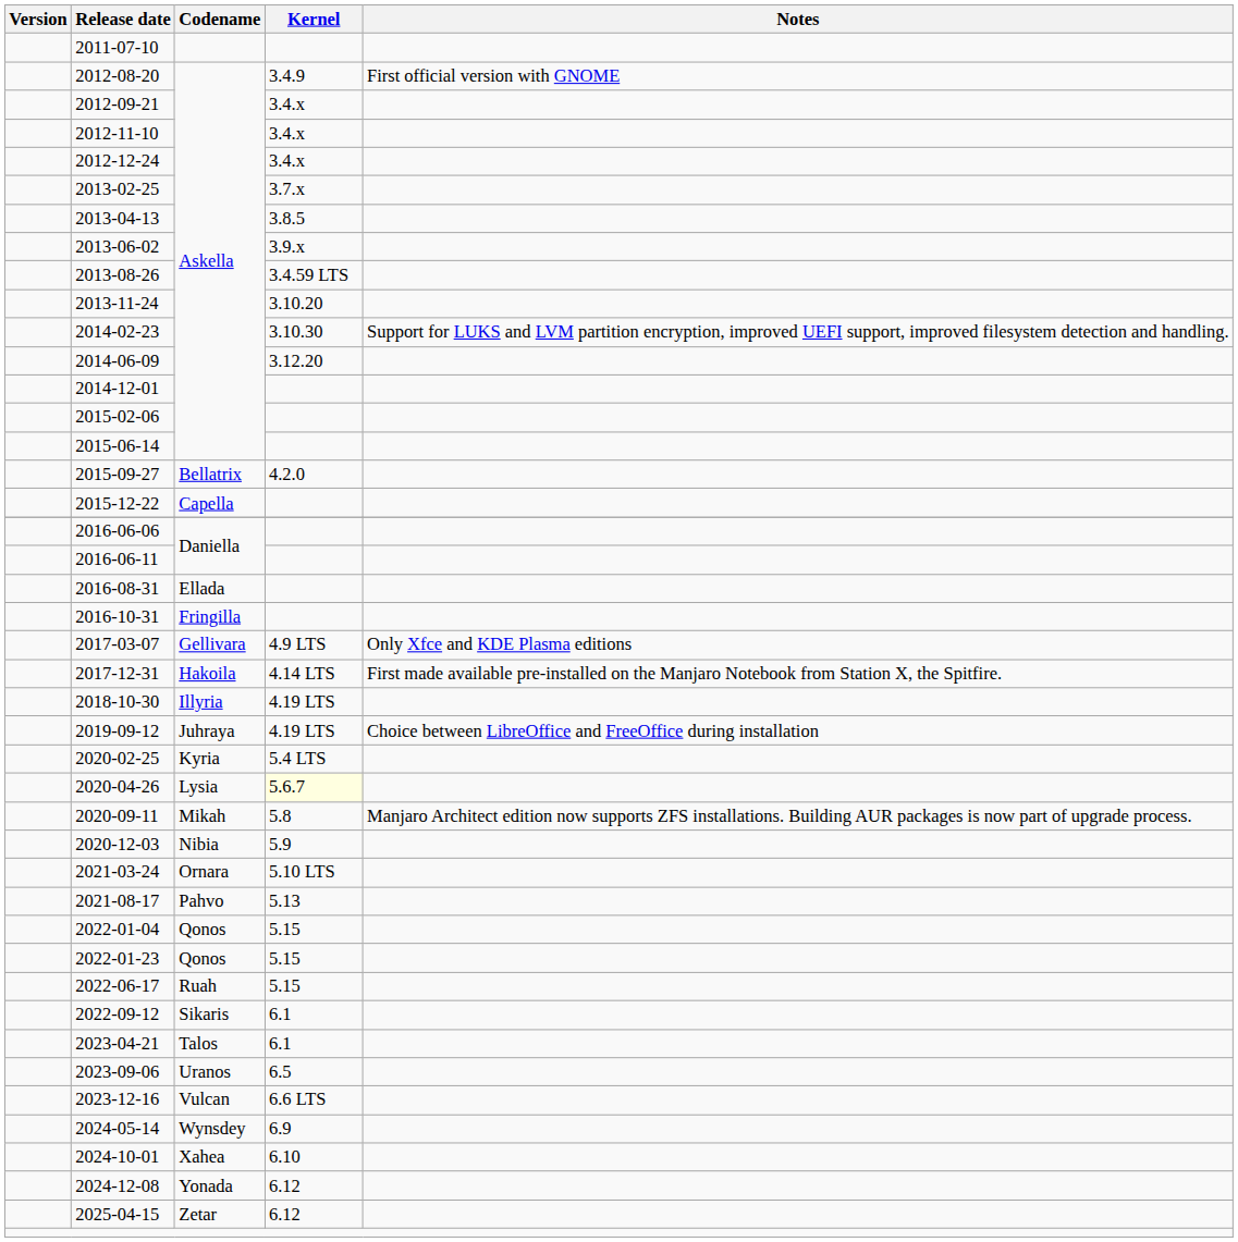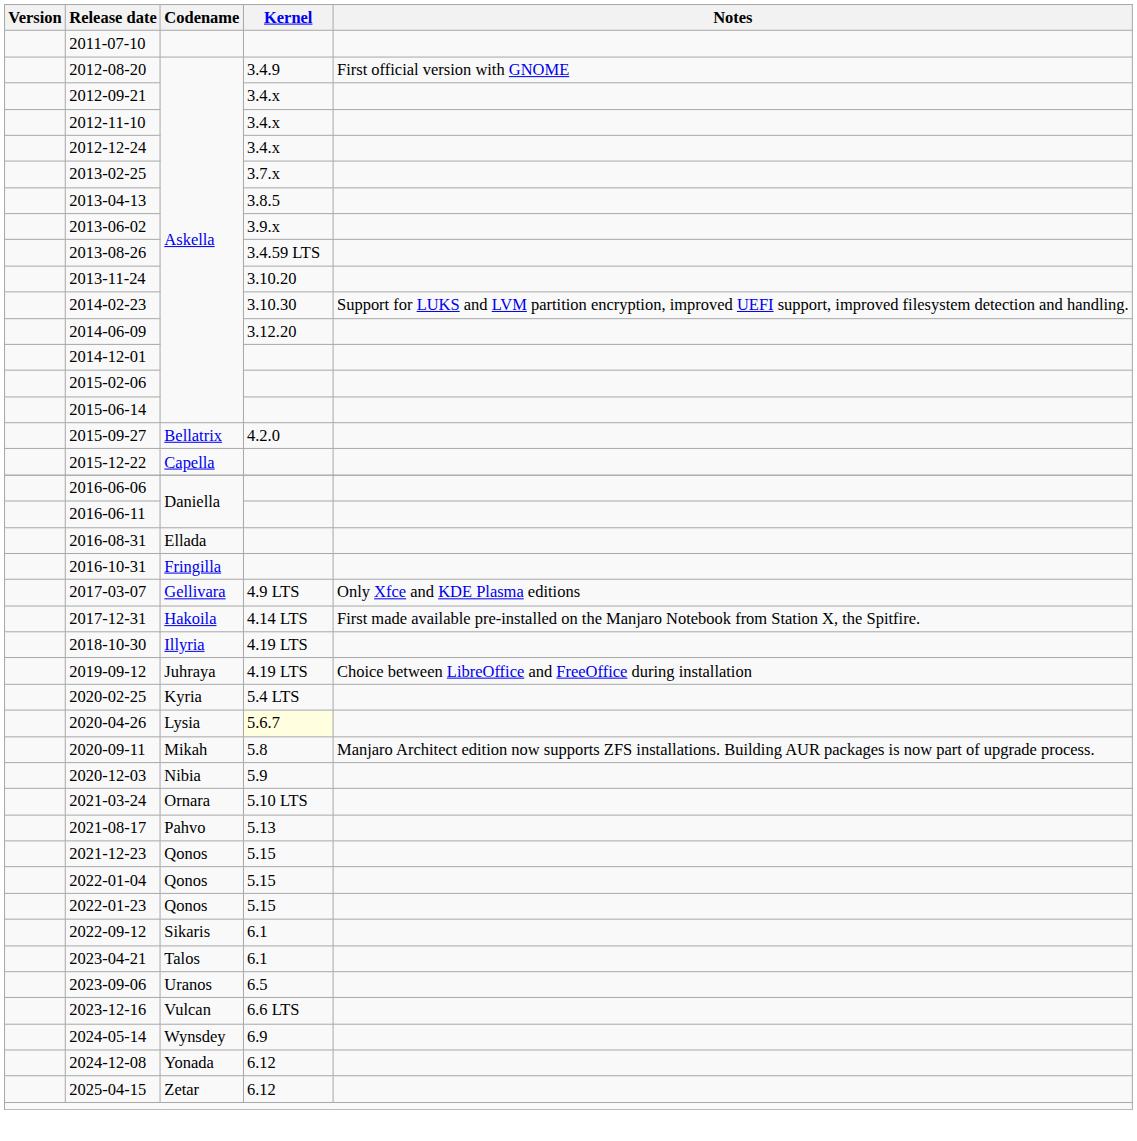 <table class="wikitable">
 <tr class="hintergrundDiefarbe5" style="white-space:nowrap;">
 <th style="min-width:2em;">Version</th>
 <th style="min-width:2em;">Release date</th>
 <th style="min-width:2em;">Codename</th>
 <th style="min-width:5em;"><a href='#'>Kernel</a></th>
 <th style="min-width:11em;">Notes</th>
 </tr>
 <tr>
 <td></td>
 <td>2011-07-10</td>
 <td></td>
 <td></td>
 <td></td>
 </tr>
 <tr>
 <td></td>
 <td>2012-08-20</td>
 <td rowspan="14"><a href='#'>Askella</a></td>
 <td>3.4.9</td>
 <td>First official version with <a href='#'>GNOME</a></td>
 </tr>
 <tr>
 <td></td>
 <td>2012-09-21</td>
 <td>3.4.x</td>
 <td></td>
 </tr>
 <tr>
 <td></td>
 <td>2012-11-10</td>
 <td>3.4.x</td>
 <td></td>
 </tr>
 <tr>
 <td></td>
 <td>2012-12-24</td>
 <td>3.4.x</td>
 <td></td>
 </tr>
 <tr>
 <td></td>
 <td>2013-02-25</td>
 <td>3.7.x</td>
 <td></td>
 </tr>
 <tr>
 <td></td>
 <td>2013-04-13</td>
 <td>3.8.5</td>
 <td></td>
 </tr>
 <tr>
 <td></td>
 <td>2013-06-02</td>
 <td>3.9.x</td>
 <td></td>
 </tr>
 <tr>
 <td></td>
 <td>2013-08-26</td>
 <td>3.4.59 LTS</td>
 <td></td>
 </tr>
 <tr>
 <td></td>
 <td>2013-11-24</td>
 <td>3.10.20</td>
 <td></td>
 </tr>
 <tr>
 <td></td>
 <td>2014-02-23</td>
 <td>3.10.30</td>
 <td>Support for <a href='#'>LUKS</a> and <a href='#'>LVM</a> partition encryption, improved <a href='#'>UEFI</a> support, improved filesystem detection and handling.</td>
 </tr>
 <tr>
 <td></td>
 <td>2014-06-09</td>
 <td>3.12.20</td>
 <td></td>
 </tr>
 <tr>
 <td></td>
 <td>2014-12-01</td>
 <td></td>
 <td></td>
 </tr>
 <tr>
 <td></td>
 <td>2015-02-06</td>
 <td></td>
 <td></td>
 </tr>
 <tr>
 <td></td>
 <td>2015-06-14</td>
 <td></td>
 <td></td>
 </tr>
 <tr>
 <td></td>
 <td>2015-09-27</td>
 <td><a href='#'>Bellatrix</a></td>
 <td>4.2.0</td>
 <td></td>
 </tr>
 <tr>
 <td></td>
 <td>2015-12-22</td>
 <td><a href='#'>Capella</a></td>
 <td></td>
 <td></td>
 </tr>
 <tr>
 </tr>
 <tr>
 <td></td>
 <td>2016-06-06</td>
 <td rowspan="2">Daniella</td>
 <td></td>
 <td></td>
 </tr>
 <tr>
 <td></td>
 <td>2016-06-11</td>
 <td></td>
 <td></td>
 </tr>
 <tr>
 <td></td>
 <td>2016-08-31</td>
 <td>Ellada</td>
 <td></td>
 <td></td>
 </tr>
 <tr>
 <td></td>
 <td>2016-10-31</td>
 <td><a href='#'>Fringilla</a></td>
 <td></td>
 <td></td>
 </tr>
 <tr>
 <td></td>
 <td>2017-03-07</td>
 <td><a href='#'>Gellivara</a></td>
 <td>4.9 LTS</td>
 <td>Only <a href='#'>Xfce</a> and <a href='#'>KDE Plasma</a> editions</td>
 </tr>
 <tr>
 <td></td>
 <td>2017-12-31</td>
 <td><a href='#'>Hakoila</a></td>
 <td>4.14 LTS</td>
 <td>First made available pre-installed on the Manjaro Notebook from Station X, the Spitfire.</td>
 </tr>
 <tr>
 <td></td>
 <td>2018-10-30</td>
 <td><a href='#'>Illyria</a></td>
 <td>4.19 LTS</td>
 <td></td>
 </tr>
 <tr>
 <td></td>
 <td>2019-09-12</td>
 <td>Juhraya</td>
 <td>4.19 LTS</td>
 <td>Choice between <a href='#'>LibreOffice</a> and <a href='#'>FreeOffice</a> during installation</td>
 </tr>
 <tr>
 <td></td>
 <td>2020-02-25</td>
 <td>Kyria</td>
 <td>5.4 LTS</td>
 <td></td>
 </tr>
 <tr>
 <td></td>
 <td>2020-04-26</td>
 <td>Lysia</td>
 <td style="background: lightyellow;">5.6.7</td>
 <td></td>
 </tr>
 <tr>
 <td></td>
 <td>2020-09-11</td>
 <td>Mikah</td>
 <td>5.8</td>
 <td>Manjaro Architect edition now supports ZFS installations. Building AUR packages is now part of upgrade process.</td>
 </tr>
 <tr>
 <td></td>
 <td>2020-12-03</td>
 <td>Nibia</td>
 <td>5.9</td>
 <td></td>
 </tr>
 <tr>
 <td></td>
 <td>2021-03-24</td>
 <td>Ornara</td>
 <td>5.10 LTS</td>
 <td></td>
 </tr>
 <tr>
 <td></td>
 <td>2021-08-17</td>
 <td>Pahvo</td>
 <td>5.13</td>
 <td></td>
 </tr>
 <tr>
 <td></td>
+<td>2021-12-23</td>
+<td>Qonos</td>
+<td>5.15</td>
+<td></td>
+</tr>
+<tr>
+<td></td>
 <td>2022-01-04</td>
 <td>Qonos</td>
 <td>5.15</td>
 <td></td>
 </tr>
 <tr>
 <td></td>
 <td>2022-01-23</td>
 <td>Qonos</td>
-<td>5.15</td>
-<td></td>
-</tr>
-<tr>
-<td></td>
-<td>2022-06-17</td>
-<td>Ruah</td>
 <td>5.15</td>
 <td></td>
 </tr>
 <tr>
 <td></td>
 <td>2022-09-12</td>
 <td>Sikaris</td>
 <td>6.1</td>
 <td></td>
 </tr>
 <tr>
 <td></td>
 <td>2023-04-21</td>
 <td>Talos</td>
 <td>6.1</td>
 <td></td>
 </tr>
 <tr>
 <td></td>
 <td>2023-09-06</td>
 <td>Uranos</td>
 <td>6.5</td>
 <td></td>
 </tr>
 <tr>
 <td></td>
 <td>2023-12-16</td>
 <td>Vulcan</td>
 <td>6.6 LTS</td>
 <td></td>
 </tr>
 <tr>
 <td></td>
 <td>2024-05-14</td>
 <td>Wynsdey</td>
 <td>6.9</td>
 <td></td>
 </tr>
 <tr>
 <td></td>
-<td>2024-10-01</td>
-<td>Xahea</td>
-<td>6.10</td>
-<td></td>
-</tr>
-<tr>
-<td></td>
 <td>2024-12-08</td>
 <td>Yonada</td>
 <td>6.12</td>
 <td></td>
 </tr>
 <tr>
 <td></td>
 <td>2025-04-15</td>
 <td>Zetar</td>
 <td>6.12</td>
 <td></td>
 </tr>
 <tr>
 <td colspan="5"></td>
 </tr>
 </table>
